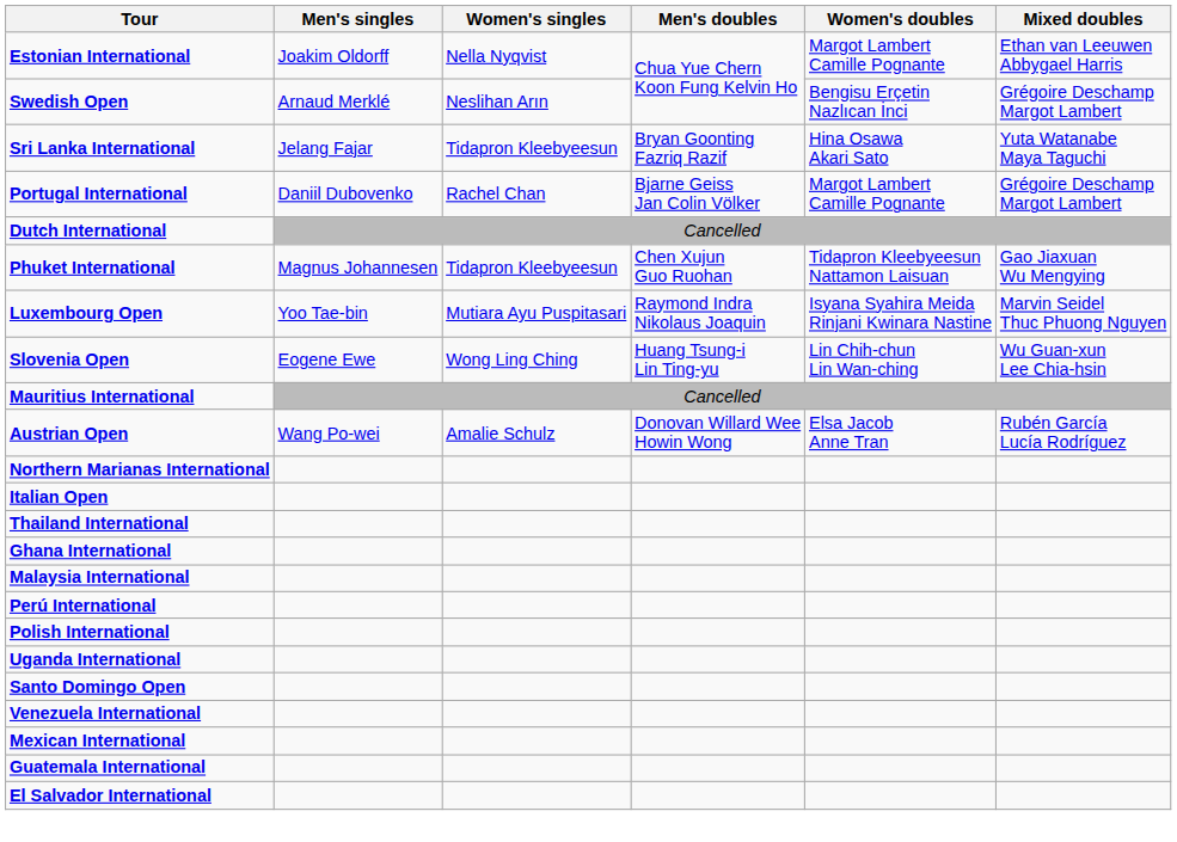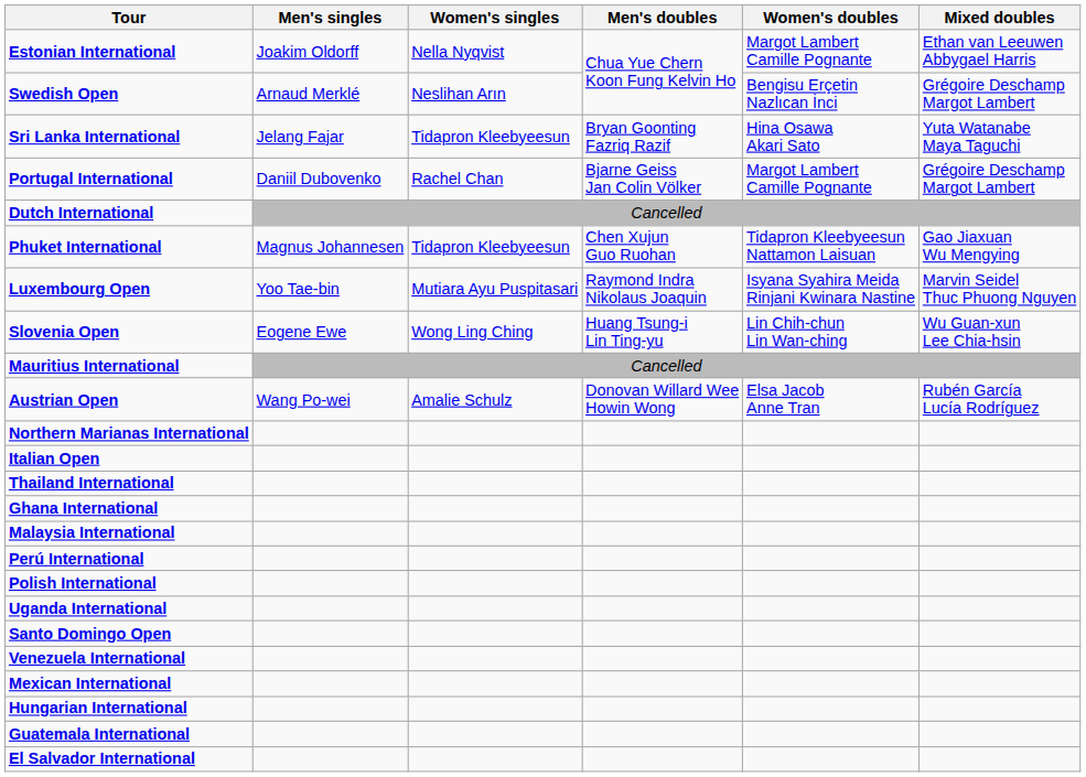 <table class="wikitable" style="font-size:85%">
 <tr>
 <th>Tour</th>
 <th>Men's singles</th>
 <th>Women's singles</th>
 <th>Men's doubles</th>
 <th>Women's doubles</th>
 <th>Mixed doubles</th>
 </tr>
 <tr>
 <td nowrap=> <strong><a href='#'>Estonian International</a></strong></td>
 <td> <a href='#'>Joakim Oldorff</a></td>
 <td> <a href='#'>Nella Nyqvist</a></td>
 <td rowspan="2"> <a href='#'>Chua Yue Chern</a><br> <a href='#'>Koon Fung Kelvin Ho</a></td>
 <td> <a href='#'>Margot Lambert</a><br> <a href='#'>Camille Pognante</a></td>
 <td> <a href='#'>Ethan van Leeuwen</a><br> <a href='#'>Abbygael Harris</a></td>
 </tr>
 <tr>
 <td> <strong><a href='#'>Swedish Open</a></strong></td>
 <td> <a href='#'>Arnaud Merklé</a></td>
 <td> <a href='#'>Neslihan Arın</a></td>
 <td> <a href='#'>Bengisu Erçetin</a><br> <a href='#'>Nazlıcan İnci</a></td>
 <td> <a href='#'>Grégoire Deschamp</a><br> <a href='#'>Margot Lambert</a></td>
 </tr>
 <tr>
 <td> <strong><a href='#'>Sri Lanka International</a></strong></td>
 <td> <a href='#'>Jelang Fajar</a></td>
 <td> <a href='#'>Tidapron Kleebyeesun</a></td>
 <td> <a href='#'>Bryan Goonting</a><br> <a href='#'>Fazriq Razif</a></td>
 <td> <a href='#'>Hina Osawa</a><br> <a href='#'>Akari Sato</a></td>
 <td> <a href='#'>Yuta Watanabe</a><br> <a href='#'>Maya Taguchi</a></td>
 </tr>
 <tr>
 <td> <strong><a href='#'>Portugal International</a></strong></td>
 <td> <a href='#'>Daniil Dubovenko</a></td>
 <td> <a href='#'>Rachel Chan</a></td>
 <td> <a href='#'>Bjarne Geiss</a><br> <a href='#'>Jan Colin Völker</a></td>
 <td> <a href='#'>Margot Lambert</a><br> <a href='#'>Camille Pognante</a></td>
 <td> <a href='#'>Grégoire Deschamp</a><br> <a href='#'>Margot Lambert</a></td>
 </tr>
 <tr>
 <td> <strong><a href='#'>Dutch International</a></strong></td>
 <td align="center" bgcolor="#BBBBBB" colspan="5"><em>Cancelled</em></td>
 </tr>
 <tr>
 <td> <strong><a href='#'>Phuket International</a></strong></td>
 <td> <a href='#'>Magnus Johannesen</a></td>
 <td> <a href='#'>Tidapron Kleebyeesun</a></td>
 <td> <a href='#'>Chen Xujun</a><br> <a href='#'>Guo Ruohan</a></td>
 <td> <a href='#'>Tidapron Kleebyeesun</a><br> <a href='#'>Nattamon Laisuan</a></td>
 <td> <a href='#'>Gao Jiaxuan</a><br> <a href='#'>Wu Mengying</a></td>
 </tr>
 <tr>
 <td> <strong><a href='#'>Luxembourg Open</a></strong></td>
 <td> <a href='#'>Yoo Tae-bin</a></td>
 <td> <a href='#'>Mutiara Ayu Puspitasari</a></td>
 <td> <a href='#'>Raymond Indra</a><br> <a href='#'>Nikolaus Joaquin</a></td>
 <td> <a href='#'>Isyana Syahira Meida</a><br> <a href='#'>Rinjani Kwinara Nastine</a></td>
 <td> <a href='#'>Marvin Seidel</a><br> <a href='#'>Thuc Phuong Nguyen</a></td>
 </tr>
 <tr>
 <td> <strong><a href='#'>Slovenia Open</a></strong></td>
 <td> <a href='#'>Eogene Ewe</a></td>
 <td> <a href='#'>Wong Ling Ching</a></td>
 <td> <a href='#'>Huang Tsung-i</a><br> <a href='#'>Lin Ting-yu</a></td>
 <td> <a href='#'>Lin Chih-chun</a><br> <a href='#'>Lin Wan-ching</a></td>
 <td> <a href='#'>Wu Guan-xun</a><br> <a href='#'>Lee Chia-hsin</a></td>
 </tr>
 <tr>
 <td> <strong><a href='#'>Mauritius International</a></strong></td>
 <td align="center" bgcolor="#BBBBBB" colspan="5"><em>Cancelled</em></td>
 </tr>
 <tr>
 <td> <strong><a href='#'>Austrian Open</a></strong></td>
 <td> <a href='#'>Wang Po-wei</a></td>
 <td> <a href='#'>Amalie Schulz</a></td>
 <td> <a href='#'>Donovan Willard Wee</a><br> <a href='#'>Howin Wong</a></td>
 <td> <a href='#'>Elsa Jacob</a><br> <a href='#'>Anne Tran</a></td>
 <td> <a href='#'>Rubén García</a><br> <a href='#'>Lucía Rodríguez</a></td>
 </tr>
 <tr>
 <td> <strong><a href='#'>Northern Marianas International</a></strong></td>
 <td></td>
 <td></td>
 <td> <br></td>
 <td> <br></td>
 <td> <br></td>
 </tr>
 <tr>
 <td> <strong><a href='#'>Italian Open</a></strong></td>
 <td></td>
 <td></td>
 <td> <br></td>
 <td> <br></td>
 <td> <br></td>
 </tr>
 <tr>
 <td> <strong><a href='#'>Thailand International</a></strong></td>
 <td></td>
 <td></td>
 <td> <br></td>
 <td> <br></td>
 <td> <br></td>
 </tr>
 <tr>
 <td> <strong><a href='#'>Ghana International</a></strong></td>
 <td></td>
 <td></td>
 <td> <br></td>
 <td> <br></td>
 <td> <br></td>
 </tr>
 <tr>
 <td> <strong><a href='#'>Malaysia International</a></strong></td>
 <td></td>
 <td></td>
 <td> <br></td>
 <td> <br></td>
 <td> <br></td>
 </tr>
 <tr>
 <td> <strong><a href='#'>Perú International</a></strong></td>
 <td></td>
 <td></td>
 <td> <br></td>
 <td> <br></td>
 <td> <br></td>
 </tr>
 <tr>
 <td> <strong><a href='#'>Polish International</a></strong></td>
 <td></td>
 <td></td>
 <td> <br></td>
 <td> <br></td>
 <td> <br></td>
 </tr>
 <tr>
 <td> <strong><a href='#'>Uganda International</a></strong></td>
 <td></td>
 <td></td>
 <td> <br></td>
 <td> <br></td>
 <td> <br></td>
 </tr>
 <tr>
 <td> <strong><a href='#'>Santo Domingo Open</a></strong></td>
 <td></td>
 <td></td>
 <td> <br></td>
 <td> <br></td>
 <td> <br></td>
 </tr>
 <tr>
 <td> <strong><a href='#'>Venezuela International</a></strong></td>
 <td></td>
 <td></td>
 <td> <br></td>
 <td> <br></td>
 <td> <br></td>
 </tr>
 <tr>
 <td> <strong><a href='#'>Mexican International</a></strong></td>
 <td></td>
 <td></td>
 <td> <br></td>
 <td> <br></td>
 <td> <br></td>
 </tr>
 <tr>
+<td> <strong><a href='#'>Hungarian International</a></strong></td>
+<td></td>
+<td></td>
+<td> <br></td>
+<td> <br></td>
+<td> <br></td>
+</tr>
+<tr>
 <td> <strong><a href='#'>Guatemala International</a></strong></td>
 <td></td>
 <td></td>
 <td> <br></td>
 <td> <br></td>
 <td> <br></td>
 </tr>
 <tr>
 <td> <strong><a href='#'>El Salvador International</a></strong></td>
 <td></td>
 <td></td>
 <td> <br></td>
 <td> <br></td>
 <td> <br></td>
 </tr>
 </table>
